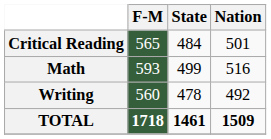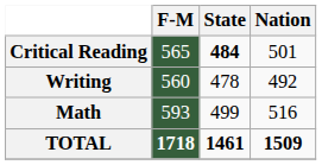 <table class="wikitable" style="white-space:nowrap; font-size:100%;">
 <tr>
 <td style="background:white; border-top-style:hidden; border-left-style:hidden;"></td>
 <th>F-M</th>
 <th>State</th>
 <th>Nation</th>
 </tr>
 <tr style="text-align:center;">
 <th>Critical Reading</th>
 <td style="background:#355E3B; color:white;">565</td>
-<td>484</td>
+<td><strong>484</strong></td>
 <td>501</td>
+</tr>
+<tr style="text-align:center;">
+<th>Writing</th>
+<td style="background:#355E3B; color:white;">560</td>
+<td>478</td>
+<td>492</td>
 </tr>
 <tr style="text-align:center;">
 <th>Math</th>
 <td style="background:#355E3B; color:white;">593</td>
 <td>499</td>
 <td>516</td>
-</tr>
-<tr style="text-align:center;">
-<th>Writing</th>
-<td style="background:#355E3B; color:white;">560</td>
-<td>478</td>
-<td>492</td>
 </tr>
 <tr style="text-align:center;">
 <th>TOTAL</th>
 <td style="background:#355E3B; color:white;"><strong>1718</strong></td>
 <td><strong>1461</strong></td>
 <td><strong>1509</strong></td>
 </tr>
 <tr>
 </tr>
 </table>
